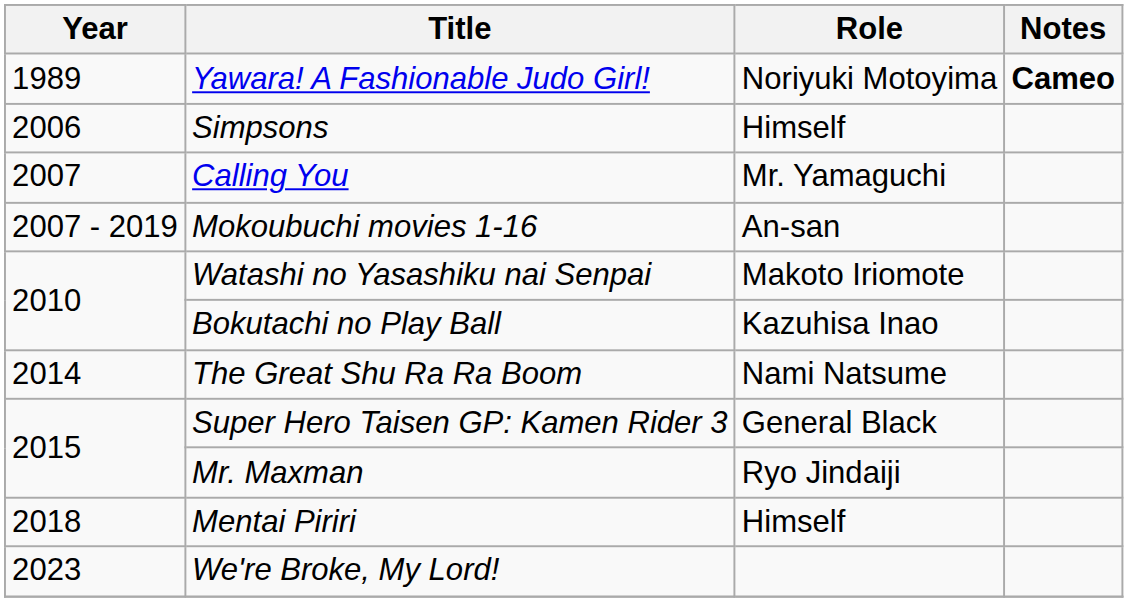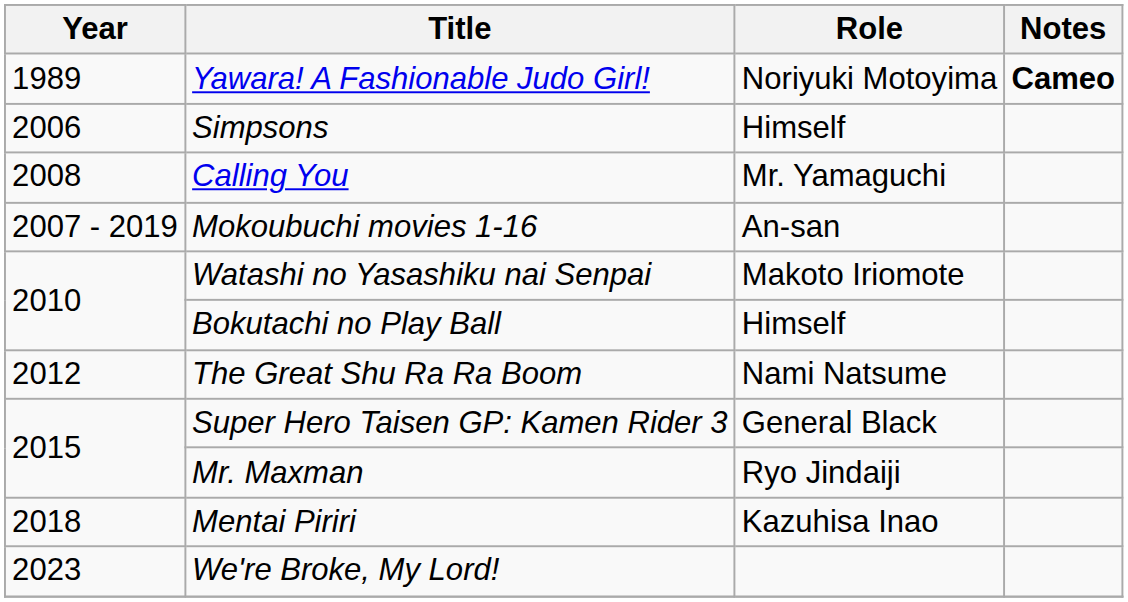 <table class="wikitable sortable">
 <tr>
 <th>Year</th>
 <th>Title</th>
 <th>Role</th>
 <th class="unsortable">Notes</th>
 </tr>
 <tr>
 <td>1989</td>
 <td><em><a href='#'>Yawara! A Fashionable Judo Girl!</a></em></td>
 <td>Noriyuki Motoyima</td>
 <td><strong>Cameo</strong></td>
 </tr>
 <tr>
 <td>2006</td>
 <td><em>Simpsons</em></td>
 <td>Himself</td>
 <td></td>
 </tr>
 <tr>
-<td>2007</td>
+<td>2008</td>
 <td><em><a href='#'>Calling You</a></em></td>
 <td>Mr. Yamaguchi</td>
 <td></td>
 </tr>
 <tr>
 <td>2007 - 2019</td>
 <td><em>Mokoubuchi movies 1-16</em></td>
 <td>An-san</td>
 <td></td>
 </tr>
 <tr>
 <td rowspan=2>2010</td>
 <td><em>Watashi no Yasashiku nai Senpai</em></td>
 <td>Makoto Iriomote</td>
 <td></td>
 </tr>
 <tr>
 <td><em>Bokutachi no Play Ball</em></td>
-<td>Kazuhisa Inao</td>
+<td>Himself</td>
 <td></td>
 </tr>
 <tr>
-<td>2014</td>
+<td>2012</td>
 <td><em>The Great Shu Ra Ra Boom</em></td>
 <td>Nami Natsume</td>
 <td></td>
 </tr>
 <tr>
 <td rowspan=2>2015</td>
 <td><em>Super Hero Taisen GP: Kamen Rider 3</em></td>
 <td>General Black</td>
 <td></td>
 </tr>
 <tr>
 <td><em>Mr. Maxman</em></td>
 <td>Ryo Jindaiji</td>
 <td></td>
 </tr>
 <tr>
 <td>2018</td>
 <td><em>Mentai Piriri</em></td>
-<td>Himself</td>
+<td>Kazuhisa Inao</td>
 <td></td>
 </tr>
 <tr>
 <td>2023</td>
 <td><em>We're Broke, My Lord!</em></td>
 <td></td>
 <td></td>
 </tr>
 <tr>
 </tr>
 </table>
